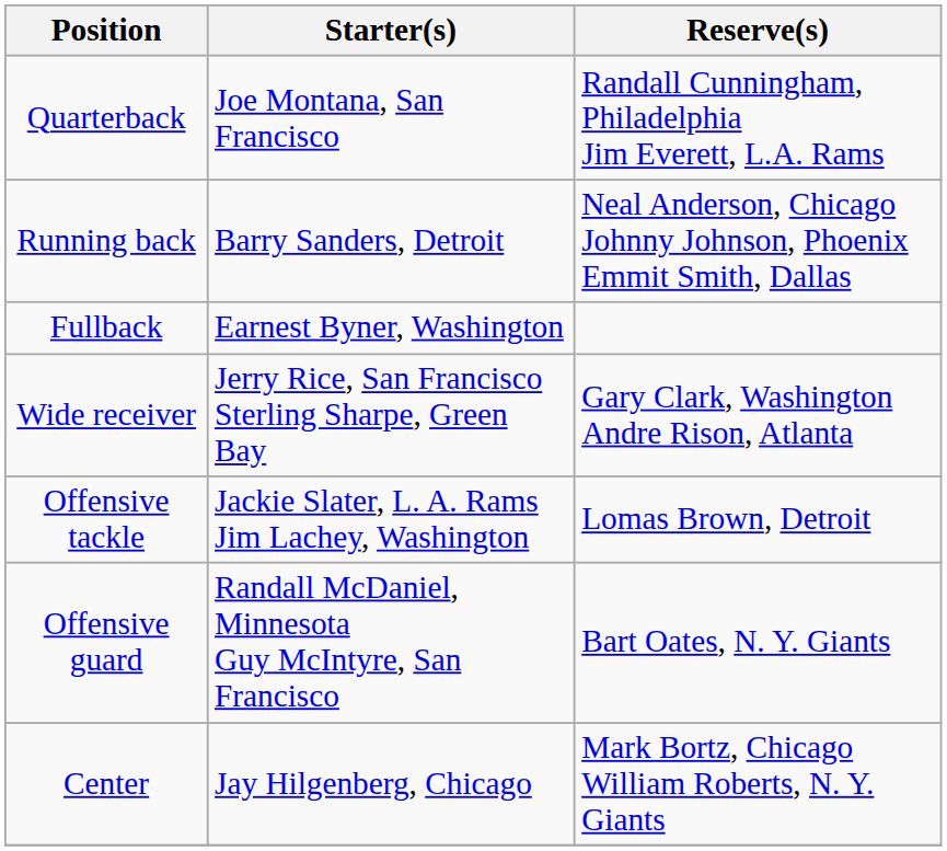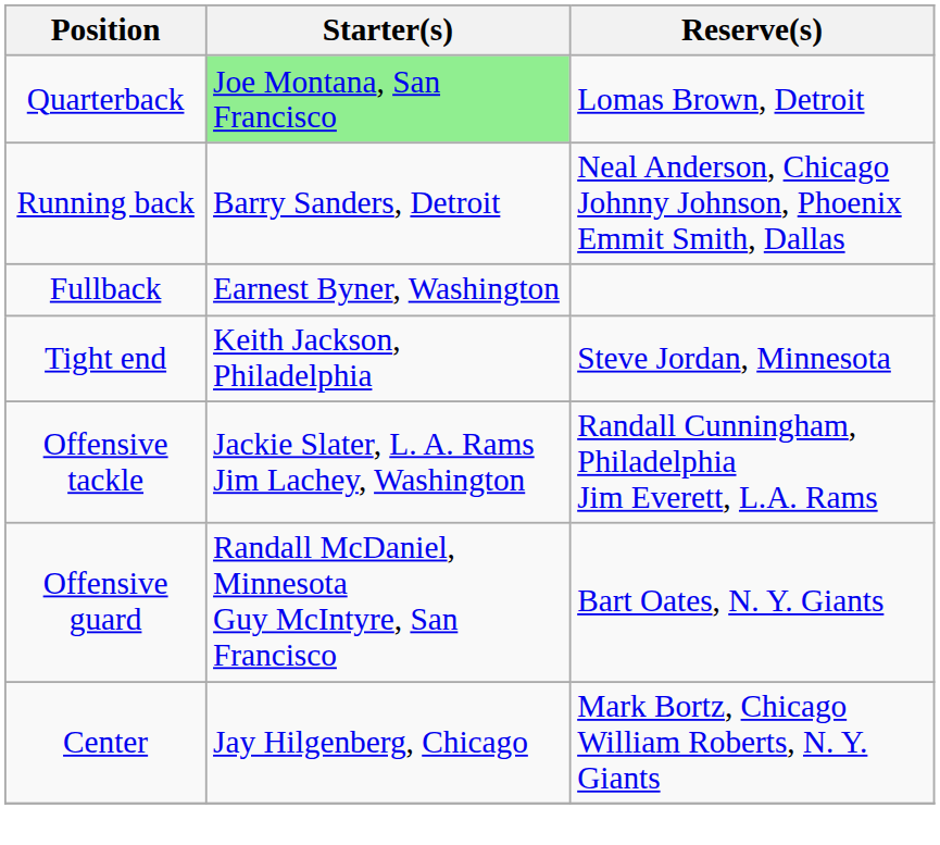 <table class="wikitable" width=75%>
 <tr>
 <th width=10%>Position</th>
 <th width=30%>Starter(s)</th>
 <th width=30%>Reserve(s)</th>
 </tr>
 <tr>
 <td align=center><a href='#'>Quarterback</a></td>
-<td> <a href='#'>Joe Montana</a>, <a href='#'>San Francisco</a></td>
-<td> <a href='#'>Randall Cunningham</a>, <a href='#'>Philadelphia</a><br> <a href='#'>Jim Everett</a>, <a href='#'>L.A. Rams</a></td>
+<td style="background: lightgreen;"> <a href='#'>Joe Montana</a>, <a href='#'>San Francisco</a></td>
+<td> <a href='#'>Lomas Brown</a>, <a href='#'>Detroit</a></td>
 </tr>
 <tr>
 <td align=center><a href='#'>Running back</a></td>
 <td> <a href='#'>Barry Sanders</a>, <a href='#'>Detroit</a></td>
 <td> <a href='#'>Neal Anderson</a>, <a href='#'>Chicago</a><br> <a href='#'>Johnny Johnson</a>, <a href='#'>Phoenix</a><br> <a href='#'>Emmit Smith</a>, <a href='#'>Dallas</a></td>
 </tr>
 <tr>
 <td align=center><a href='#'>Fullback</a></td>
 <td> <a href='#'>Earnest Byner</a>, <a href='#'>Washington</a></td>
 <td></td>
 </tr>
 <tr>
-<td align=center><a href='#'>Wide receiver</a></td>
-<td> <a href='#'>Jerry Rice</a>, <a href='#'>San Francisco</a><br> <a href='#'>Sterling Sharpe</a>, <a href='#'>Green Bay</a></td>
-<td> <a href='#'>Gary Clark</a>, <a href='#'>Washington</a><br> <a href='#'>Andre Rison</a>, <a href='#'>Atlanta</a></td>
+<td align=center><a href='#'>Tight end</a></td>
+<td> <a href='#'>Keith Jackson</a>, <a href='#'>Philadelphia</a></td>
+<td> <a href='#'>Steve Jordan</a>, <a href='#'>Minnesota</a></td>
 </tr>
 <tr>
 <td align=center><a href='#'>Offensive tackle</a></td>
 <td> <a href='#'>Jackie Slater</a>, <a href='#'>L. A. Rams</a><br> <a href='#'>Jim Lachey</a>, <a href='#'>Washington</a></td>
-<td> <a href='#'>Lomas Brown</a>, <a href='#'>Detroit</a></td>
+<td> <a href='#'>Randall Cunningham</a>, <a href='#'>Philadelphia</a><br> <a href='#'>Jim Everett</a>, <a href='#'>L.A. Rams</a></td>
 </tr>
 <tr>
 <td align=center><a href='#'>Offensive guard</a></td>
 <td> <a href='#'>Randall McDaniel</a>, <a href='#'>Minnesota</a><br> <a href='#'>Guy McIntyre</a>, <a href='#'>San Francisco</a></td>
 <td> <a href='#'>Bart Oates</a>, <a href='#'>N. Y. Giants</a></td>
 </tr>
 <tr>
 <td align=center><a href='#'>Center</a></td>
 <td> <a href='#'>Jay Hilgenberg</a>, <a href='#'>Chicago</a></td>
 <td> <a href='#'>Mark Bortz</a>, <a href='#'>Chicago</a><br> <a href='#'>William Roberts</a>, <a href='#'>N. Y. Giants</a></td>
 </tr>
 <tr>
 </tr>
 </table>
